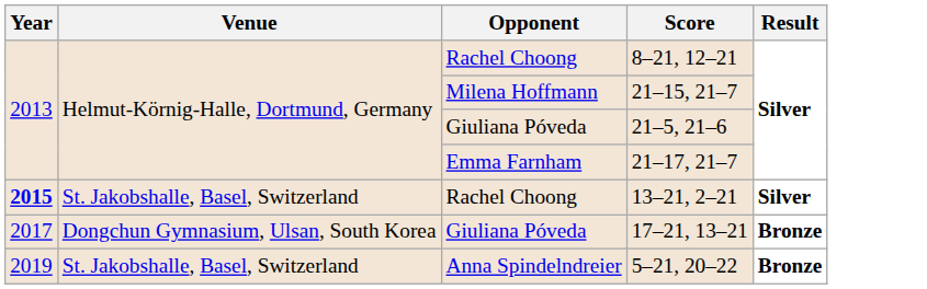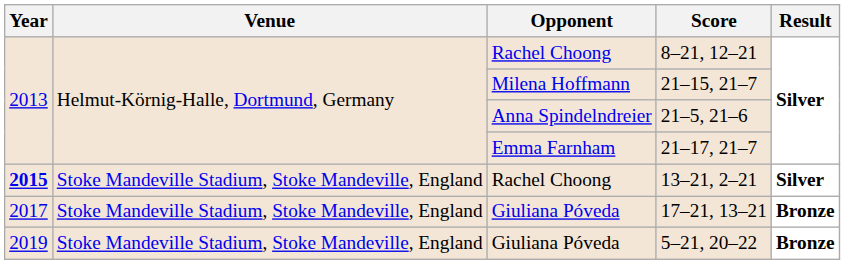 <table class="sortable wikitable" style="font-size: 90%;">
 <tr>
 <th>Year</th>
 <th>Venue</th>
 <th>Opponent</th>
 <th>Score</th>
 <th>Result</th>
 </tr>
 <tr style="background:#F3E6D7">
 <td rowspan="4" align="center"><a href='#'>2013</a></td>
 <td rowspan="4" align="left">Helmut-Körnig-Halle, <a href='#'>Dortmund</a>, Germany</td>
 <td align="left"> <a href='#'>Rachel Choong</a></td>
 <td align="left">8–21, 12–21</td>
 <td rowspan="4" style="text-align:left; background:white"> <strong>Silver</strong></td>
 </tr>
 <tr style="background:#F3E6D7">
 <td align="left"> <a href='#'>Milena Hoffmann</a></td>
 <td align="left">21–15, 21–7</td>
 </tr>
 <tr style="background:#F3E6D7">
-<td align="left"> Giuliana Póveda</td>
+<td align="left"> <a href='#'>Anna Spindelndreier</a></td>
 <td align="left">21–5, 21–6</td>
 </tr>
 <tr style="background:#F3E6D7">
 <td align="left"> <a href='#'>Emma Farnham</a></td>
 <td align="left">21–17, 21–7</td>
 </tr>
 <tr style="background:#F3E6D7">
 <td align="center"><strong><a href='#'>2015</a></strong></td>
-<td align="left"><a href='#'>St. Jakobshalle</a>, <a href='#'>Basel</a>, Switzerland</td>
+<td align="left"><a href='#'>Stoke Mandeville Stadium</a>, <a href='#'>Stoke Mandeville</a>, England</td>
 <td align="left"> Rachel Choong</td>
 <td align="left">13–21, 2–21</td>
 <td style="text-align:left; background:white"> <strong>Silver</strong></td>
 </tr>
 <tr style="background:#F3E6D7">
 <td align="center"><a href='#'>2017</a></td>
-<td align="left"><a href='#'>Dongchun Gymnasium</a>, <a href='#'>Ulsan</a>, South Korea</td>
+<td align="left"><a href='#'>Stoke Mandeville Stadium</a>, <a href='#'>Stoke Mandeville</a>, England</td>
 <td align="left"> <a href='#'>Giuliana Póveda</a></td>
 <td align="left">17–21, 13–21</td>
 <td style="text-align:left; background:white"> <strong>Bronze</strong></td>
 </tr>
 <tr style="background:#F3E6D7">
 <td align="center"><a href='#'>2019</a></td>
-<td align="left"><a href='#'>St. Jakobshalle</a>, <a href='#'>Basel</a>, Switzerland</td>
-<td align="left"> <a href='#'>Anna Spindelndreier</a></td>
+<td align="left"><a href='#'>Stoke Mandeville Stadium</a>, <a href='#'>Stoke Mandeville</a>, England</td>
+<td align="left"> Giuliana Póveda</td>
 <td align="left">5–21, 20–22</td>
 <td style="text-align:left; background:white"> <strong>Bronze</strong></td>
 </tr>
 </table>
